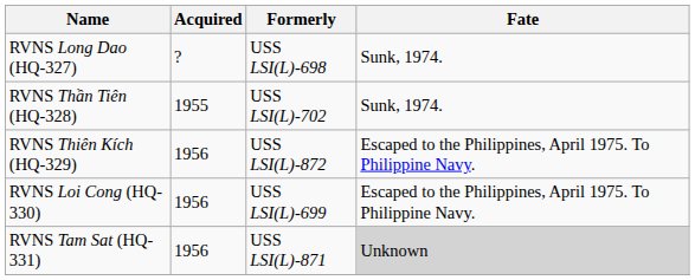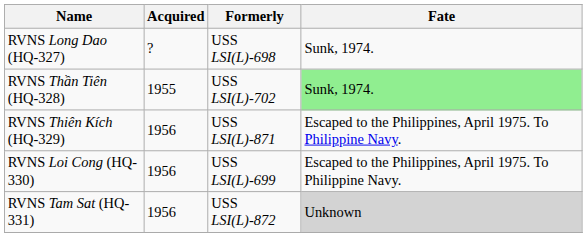 <table class="wikitable" style="font-size:95%;">
 <tr>
 <th>Name</th>
 <th>Acquired</th>
 <th>Formerly</th>
 <th>Fate</th>
 </tr>
 <tr>
 <td>RVNS <em>Long Dao</em> (HQ-327)</td>
 <td>?</td>
 <td>USS <em>LSI(L)-698</em></td>
 <td>Sunk, 1974.</td>
 </tr>
 <tr>
 <td>RVNS <em>Thần Tiên</em> (HQ-328)</td>
 <td>1955</td>
 <td>USS <em>LSI(L)-702</em></td>
-<td>Sunk, 1974.</td>
+<td style="background: lightgreen;">Sunk, 1974.</td>
 </tr>
 <tr>
 <td>RVNS <em>Thiên Kích</em> (HQ-329)</td>
 <td>1956</td>
-<td>USS <em>LSI(L)-872</em></td>
+<td>USS <em>LSI(L)-871</em></td>
 <td>Escaped to the Philippines, April 1975. To <a href='#'>Philippine Navy</a>.</td>
 </tr>
 <tr>
 <td>RVNS <em>Loi Cong</em> (HQ-330)</td>
 <td>1956</td>
 <td>USS <em>LSI(L)-699</em></td>
 <td>Escaped to the Philippines, April 1975. To Philippine Navy.</td>
 </tr>
 <tr>
 <td>RVNS <em>Tam Sat</em> (HQ-331)</td>
 <td>1956</td>
-<td>USS <em>LSI(L)-871</em></td>
+<td>USS <em>LSI(L)-872</em></td>
 <td style="background: lightgrey;">Unknown</td>
 </tr>
 <tr>
 </tr>
 </table>
